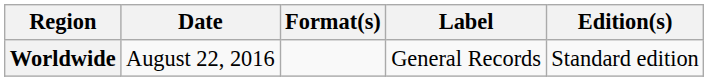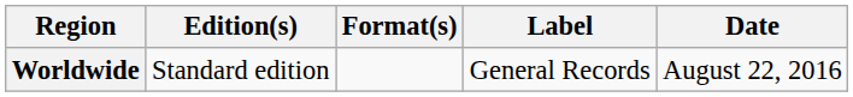 <table class="wikitable plainrowheaders">
 <tr>
 <th scope="col">Region</th>
-<th scope="col">Date</th>
+<th scope="col">Edition(s)</th>
 <th scope="col">Format(s)</th>
 <th scope="col">Label</th>
-<th scope="col">Edition(s)</th>
+<th scope="col">Date</th>
 </tr>
 <tr>
 <th scope="row">Worldwide</th>
-<td>August 22, 2016</td>
+<td>Standard edition</td>
 <td></td>
 <td>General Records</td>
-<td>Standard edition</td>
+<td>August 22, 2016</td>
 </tr>
 </table>
